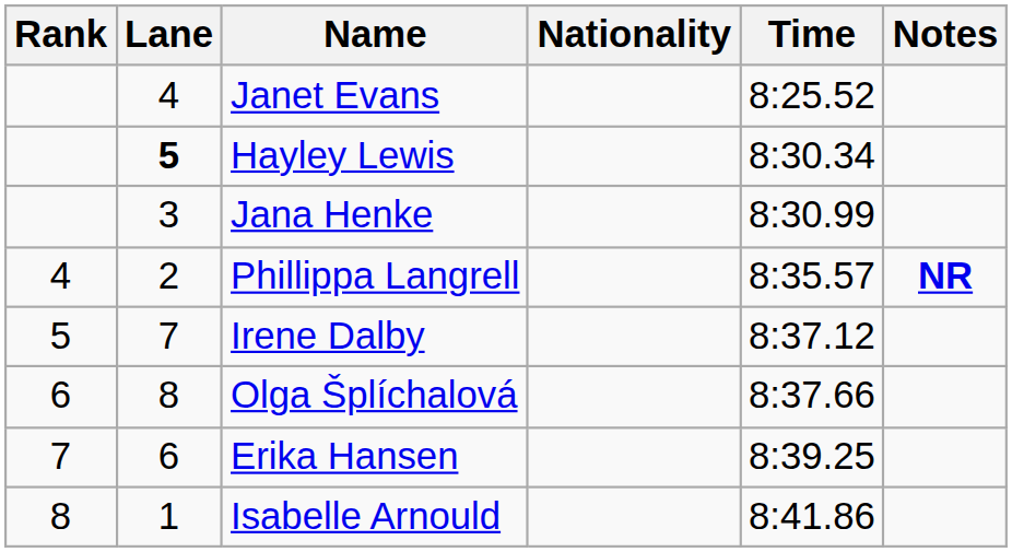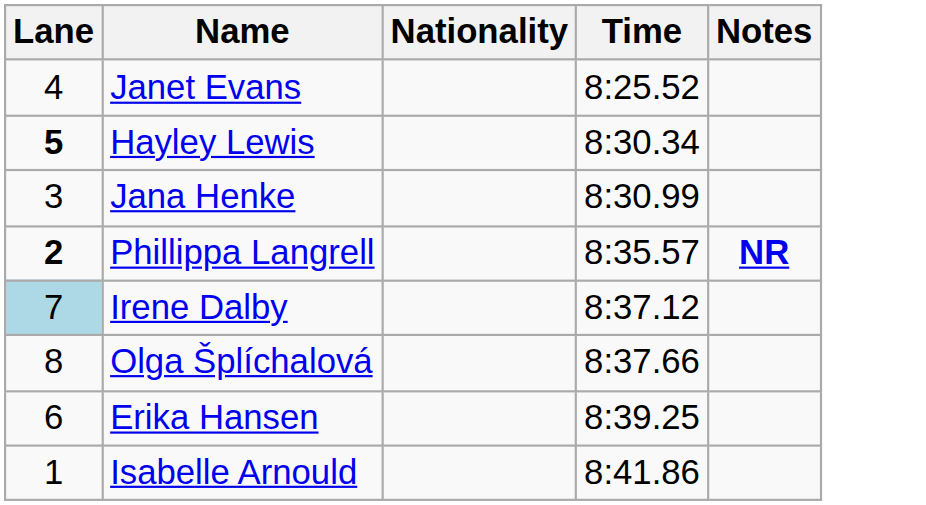 <table class="wikitable sortable" style="text-align:center">
 <tr>
-<th>Rank</th>
 <th>Lane</th>
 <th>Name</th>
 <th>Nationality</th>
 <th>Time</th>
 <th>Notes</th>
 </tr>
 <tr>
-<td></td>
 <td>4</td>
 <td align=left><a href='#'>Janet Evans</a></td>
 <td align=left></td>
 <td>8:25.52</td>
 <td></td>
 </tr>
 <tr>
-<td></td>
 <td><strong>5</strong></td>
 <td align=left><a href='#'>Hayley Lewis</a></td>
 <td align=left></td>
 <td>8:30.34</td>
 <td></td>
 </tr>
 <tr>
-<td></td>
 <td>3</td>
 <td align=left><a href='#'>Jana Henke</a></td>
 <td align=left></td>
 <td>8:30.99</td>
 <td></td>
 </tr>
 <tr>
-<td>4</td>
-<td>2</td>
+<td><strong>2</strong></td>
 <td align=left><a href='#'>Phillippa Langrell</a></td>
 <td align=left></td>
 <td>8:35.57</td>
 <td><strong><a href='#'>NR</a></strong></td>
 </tr>
 <tr>
-<td>5</td>
-<td>7</td>
+<td style="background: lightblue;">7</td>
 <td align=left><a href='#'>Irene Dalby</a></td>
 <td align=left></td>
 <td>8:37.12</td>
 <td></td>
 </tr>
 <tr>
-<td>6</td>
 <td>8</td>
 <td align=left><a href='#'>Olga Šplíchalová</a></td>
 <td align=left></td>
 <td>8:37.66</td>
 <td></td>
 </tr>
 <tr>
-<td>7</td>
 <td>6</td>
 <td align=left><a href='#'>Erika Hansen</a></td>
 <td align=left></td>
 <td>8:39.25</td>
 <td></td>
 </tr>
 <tr>
-<td>8</td>
 <td>1</td>
 <td align=left><a href='#'>Isabelle Arnould</a></td>
 <td align=left></td>
 <td>8:41.86</td>
 <td></td>
 </tr>
 </table>
